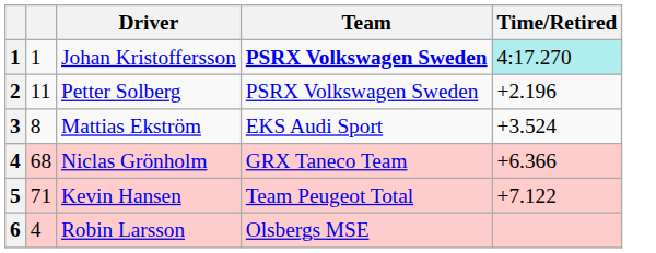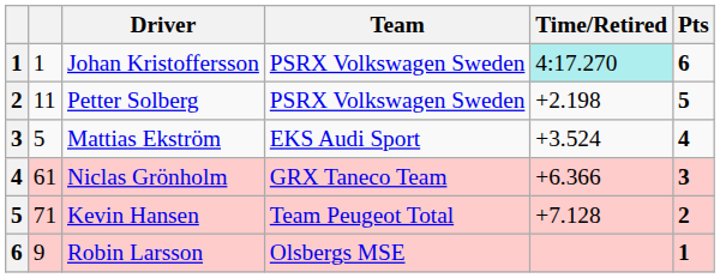 <table class=wikitable style="font-size:95%">
 <tr>
 <th></th>
 <th></th>
 <th>Driver</th>
 <th>Team</th>
 <th>Time/Retired</th>
+<th>Pts</th>
 </tr>
 <tr>
 <th>1</th>
 <td>1</td>
 <td> <a href='#'>Johan Kristoffersson</a></td>
-<td><strong><a href='#'>PSRX Volkswagen Sweden</a></strong></td>
+<td><a href='#'>PSRX Volkswagen Sweden</a></td>
 <td style="background: paleturquoise;">4:17.270</td>
+<td><strong>6</strong></td>
 </tr>
 <tr>
 <th>2</th>
 <td>11</td>
 <td> <a href='#'>Petter Solberg</a></td>
 <td><a href='#'>PSRX Volkswagen Sweden</a></td>
-<td>+2.196</td>
+<td>+2.198</td>
+<td><strong>5</strong></td>
 </tr>
 <tr>
 <th>3</th>
-<td>8</td>
+<td>5</td>
 <td> <a href='#'>Mattias Ekström</a></td>
 <td><a href='#'>EKS Audi Sport</a></td>
 <td>+3.524</td>
+<td><strong>4</strong></td>
 </tr>
 <tr style="background:#ffcccc;">
 <th>4</th>
-<td>68</td>
+<td>61</td>
 <td> <a href='#'>Niclas Grönholm</a></td>
 <td><a href='#'>GRX Taneco Team</a></td>
 <td>+6.366</td>
+<td><strong>3</strong></td>
 </tr>
 <tr style="background:#ffcccc;">
 <th>5</th>
 <td>71</td>
 <td> <a href='#'>Kevin Hansen</a></td>
 <td><a href='#'>Team Peugeot Total</a></td>
-<td>+7.122</td>
+<td>+7.128</td>
+<td><strong>2</strong></td>
 </tr>
 <tr style="background:#ffcccc;">
 <th>6</th>
-<td>4</td>
+<td>9</td>
 <td> <a href='#'>Robin Larsson</a></td>
 <td><a href='#'>Olsbergs MSE</a></td>
 <td></td>
+<td><strong>1</strong></td>
 </tr>
 </table>
